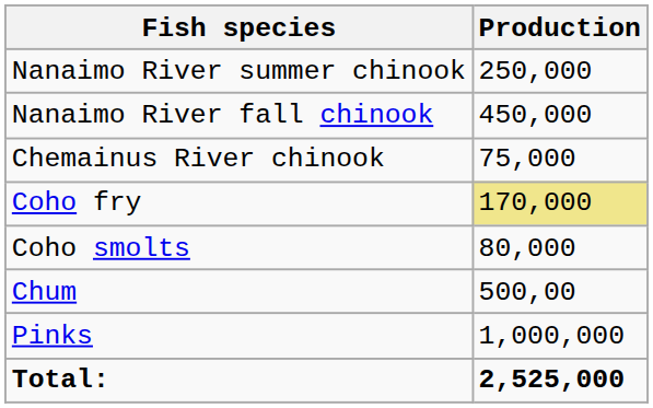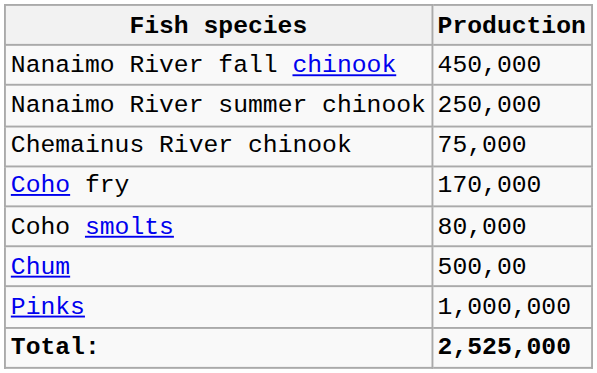 <table class="wikitable">
 <tr>
 <th>Fish species</th>
 <th>Production</th>
 </tr>
 <tr>
+<td>Nanaimo River fall <a href='#'>chinook</a></td>
+<td>450,000</td>
+</tr>
+<tr>
 <td>Nanaimo River summer chinook</td>
 <td>250,000</td>
-</tr>
-<tr>
-<td>Nanaimo River fall <a href='#'>chinook</a></td>
-<td>450,000</td>
 </tr>
 <tr>
 <td>Chemainus River chinook</td>
 <td>75,000</td>
 </tr>
 <tr>
 <td><a href='#'>Coho</a> fry</td>
-<td style="background: khaki;">170,000</td>
+<td>170,000</td>
 </tr>
 <tr>
 <td>Coho <a href='#'>smolts</a></td>
 <td>80,000</td>
 </tr>
 <tr>
 <td><a href='#'>Chum</a></td>
 <td>500,00</td>
 </tr>
 <tr>
 <td><a href='#'>Pinks</a></td>
 <td>1,000,000</td>
 </tr>
 <tr>
 <td><strong>Total:</strong></td>
 <td><strong>2,525,000</strong></td>
 </tr>
 </table>
